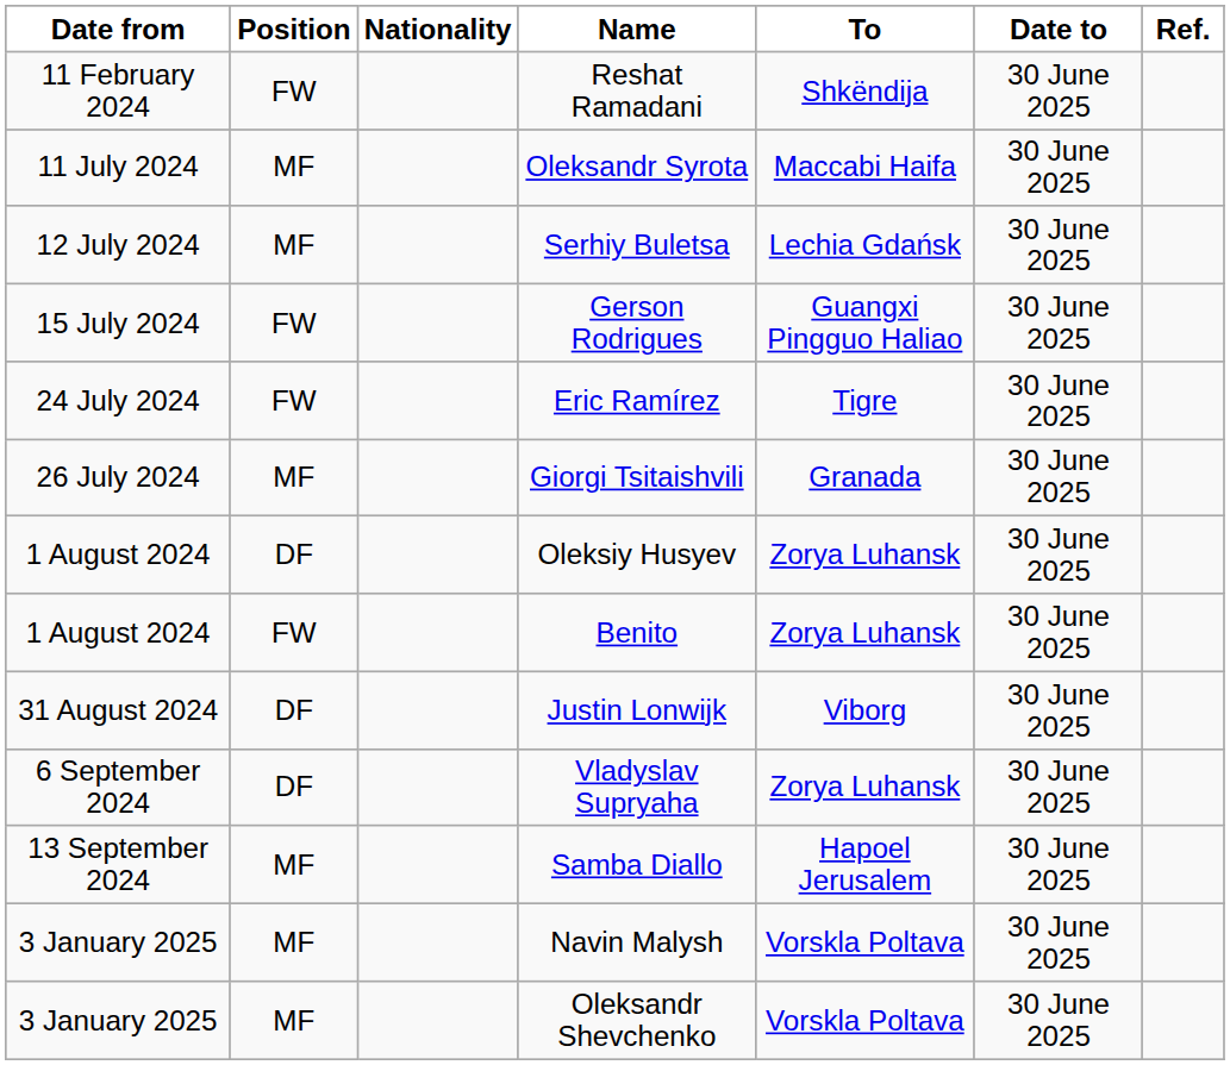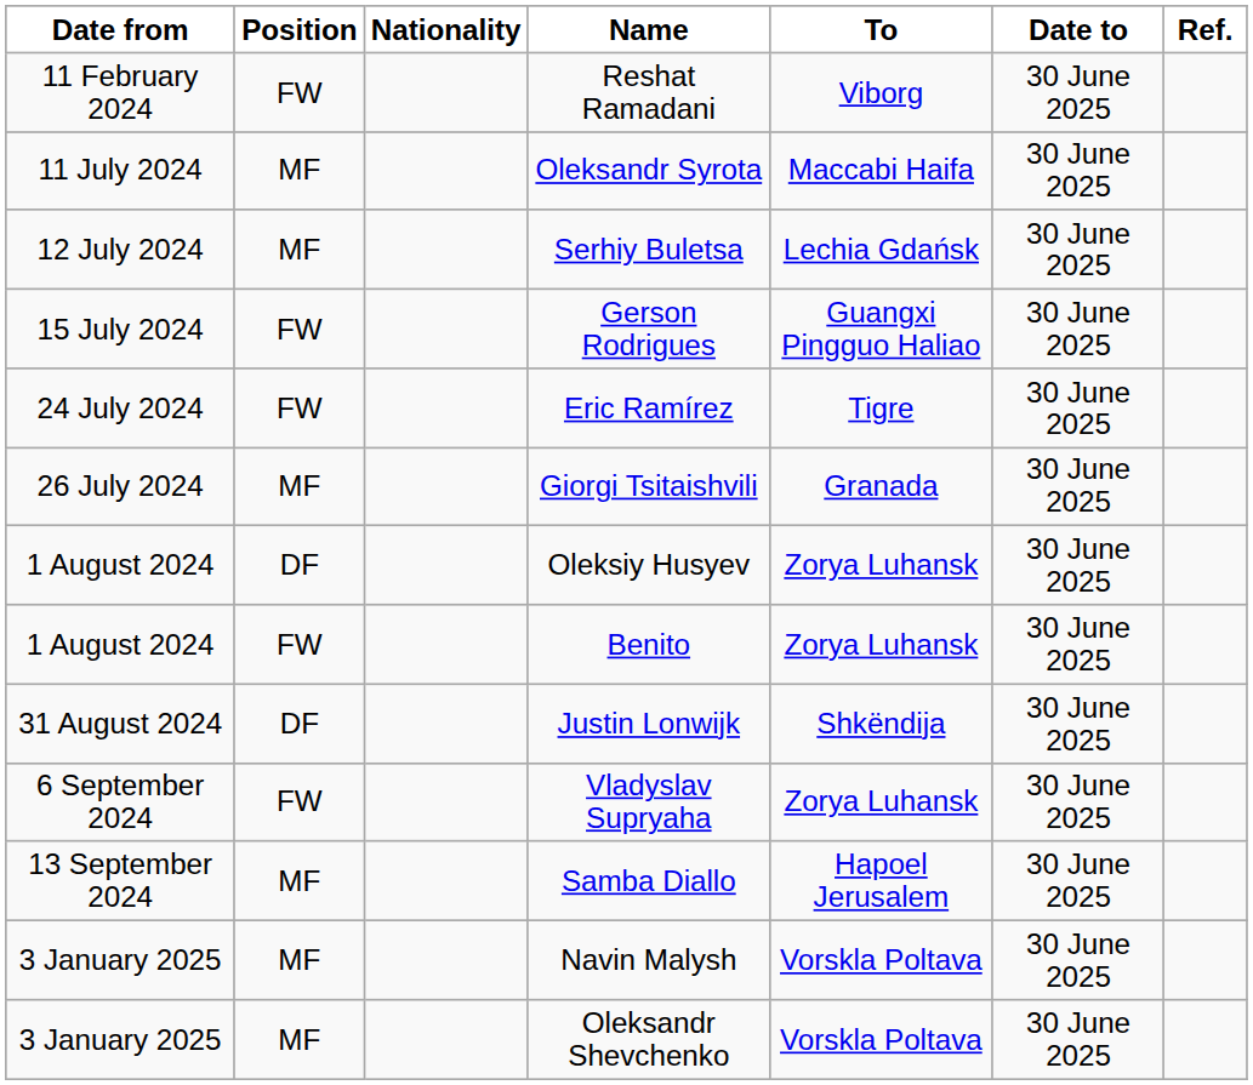 <table class="wikitable" style="text-align:center; font-size:90%; ">
 <tr>
 <th style="background:#ffffff; color:black; width:200px;">Date from</th>
 <th style="background:#ffffff; color:black; width:50px;">Position</th>
 <th style="background:#ffffff; color:black; width:50px;">Nationality</th>
 <th style="background:#ffffff; color:black; width:200px;">Name</th>
 <th style="background:#ffffff; color:black; width:200px;">To</th>
 <th style="background:#ffffff; color:black; width:200px;">Date to</th>
 <th style="background:#ffffff; color:black; width:50px;">Ref.</th>
 </tr>
 <tr>
 <td>11 February 2024</td>
 <td>FW</td>
 <td></td>
 <td>Reshat Ramadani</td>
-<td><a href='#'>Shkëndija</a></td>
+<td><a href='#'>Viborg</a></td>
 <td>30 June 2025</td>
 <td></td>
 </tr>
 <tr>
 <td>11 July 2024</td>
 <td>MF</td>
 <td></td>
 <td><a href='#'>Oleksandr Syrota</a></td>
 <td><a href='#'>Maccabi Haifa</a></td>
 <td>30 June 2025</td>
 <td></td>
 </tr>
 <tr>
 <td>12 July 2024</td>
 <td>MF</td>
 <td></td>
 <td><a href='#'>Serhiy Buletsa</a></td>
 <td><a href='#'>Lechia Gdańsk</a></td>
 <td>30 June 2025</td>
 <td></td>
 </tr>
 <tr>
 <td>15 July 2024</td>
 <td>FW</td>
 <td></td>
 <td><a href='#'>Gerson Rodrigues</a></td>
 <td><a href='#'>Guangxi Pingguo Haliao</a></td>
 <td>30 June 2025</td>
 <td></td>
 </tr>
 <tr>
 <td>24 July 2024</td>
 <td>FW</td>
 <td></td>
 <td><a href='#'>Eric Ramírez</a></td>
 <td><a href='#'>Tigre</a></td>
 <td>30 June 2025</td>
 <td></td>
 </tr>
 <tr>
 <td>26 July 2024</td>
 <td>MF</td>
 <td></td>
 <td><a href='#'>Giorgi Tsitaishvili</a></td>
 <td><a href='#'>Granada</a></td>
 <td>30 June 2025</td>
 <td></td>
 </tr>
 <tr>
 <td>1 August 2024</td>
 <td>DF</td>
 <td></td>
 <td>Oleksiy Husyev</td>
 <td><a href='#'>Zorya Luhansk</a></td>
 <td>30 June 2025</td>
 <td></td>
 </tr>
 <tr>
 <td>1 August 2024</td>
 <td>FW</td>
 <td></td>
 <td><a href='#'>Benito</a></td>
 <td><a href='#'>Zorya Luhansk</a></td>
 <td>30 June 2025</td>
 <td></td>
 </tr>
 <tr>
 <td>31 August 2024</td>
 <td>DF</td>
 <td></td>
 <td><a href='#'>Justin Lonwijk</a></td>
-<td><a href='#'>Viborg</a></td>
+<td><a href='#'>Shkëndija</a></td>
 <td>30 June 2025</td>
 <td></td>
 </tr>
 <tr>
 <td>6 September 2024</td>
-<td>DF</td>
+<td>FW</td>
 <td></td>
 <td><a href='#'>Vladyslav Supryaha</a></td>
 <td><a href='#'>Zorya Luhansk</a></td>
 <td>30 June 2025</td>
 <td></td>
 </tr>
 <tr>
 <td>13 September 2024</td>
 <td>MF</td>
 <td></td>
 <td><a href='#'>Samba Diallo</a></td>
 <td><a href='#'>Hapoel Jerusalem</a></td>
 <td>30 June 2025</td>
 <td></td>
 </tr>
 <tr>
 <td>3 January 2025</td>
 <td>MF</td>
 <td></td>
 <td>Navin Malysh</td>
 <td><a href='#'>Vorskla Poltava</a></td>
 <td>30 June 2025</td>
 <td></td>
 </tr>
 <tr>
 <td>3 January 2025</td>
 <td>MF</td>
 <td></td>
 <td>Oleksandr Shevchenko</td>
 <td><a href='#'>Vorskla Poltava</a></td>
 <td>30 June 2025</td>
 <td></td>
 </tr>
 </table>
